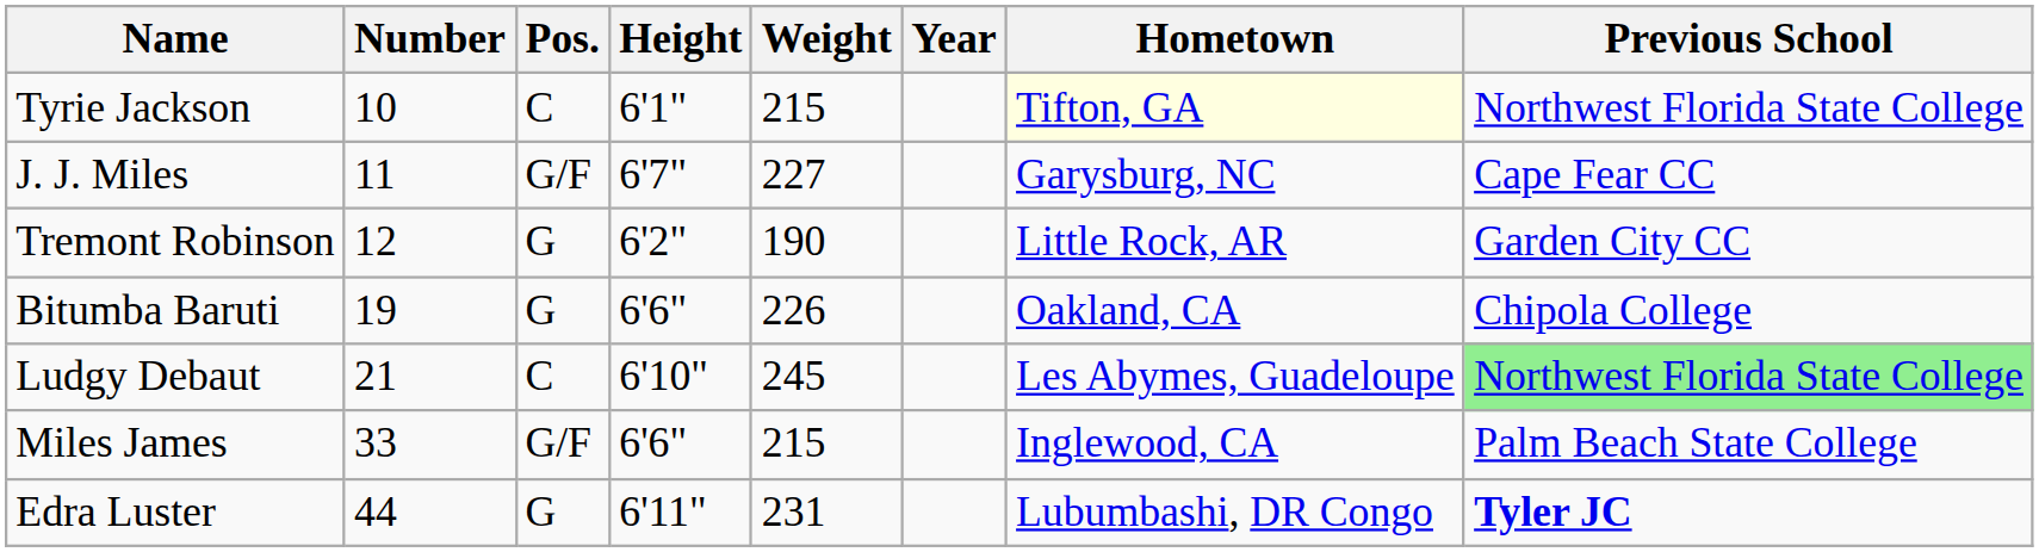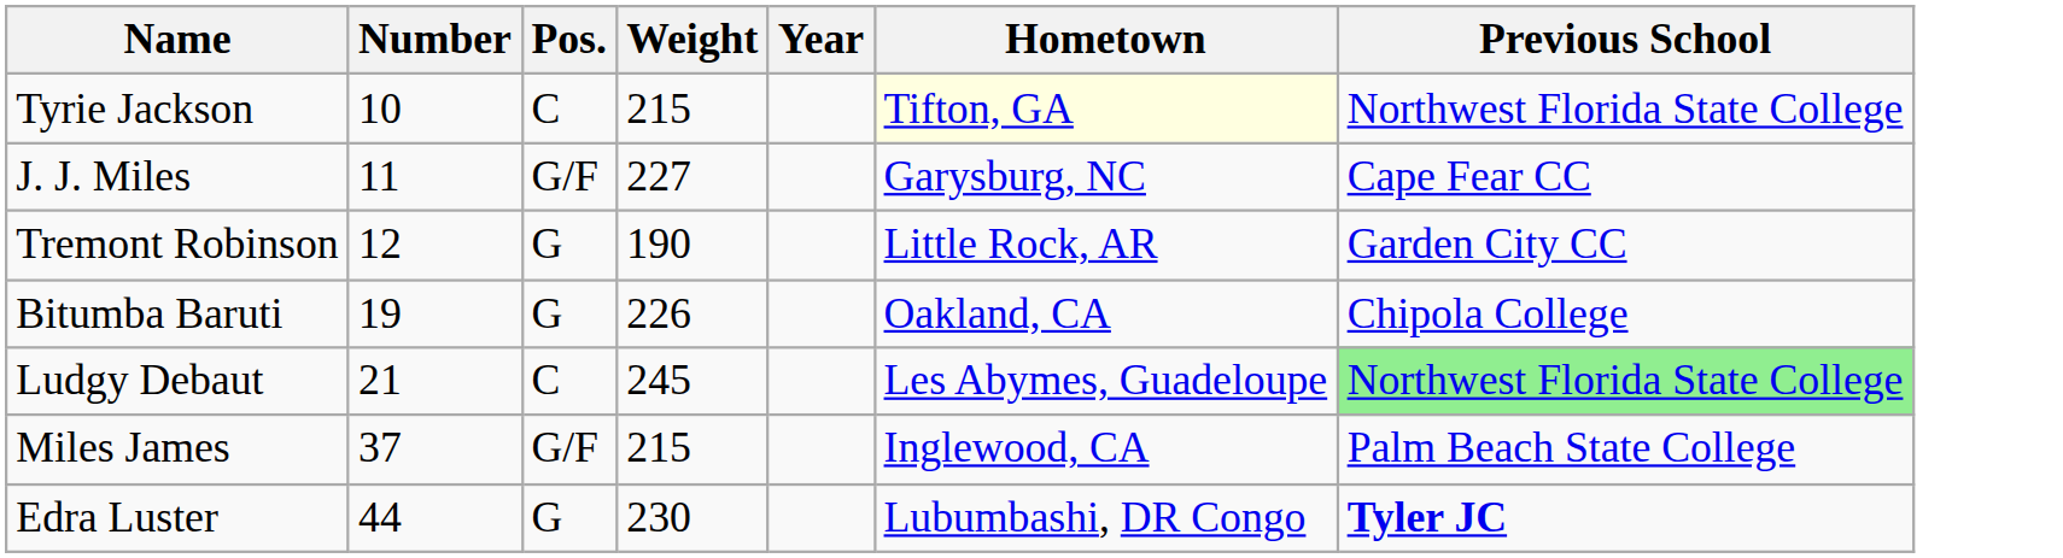 <table class="wikitable sortable" border="1">
 <tr>
 <th>Name</th>
 <th>Number</th>
 <th>Pos.</th>
-<th>Height</th>
 <th>Weight</th>
 <th>Year</th>
 <th>Hometown</th>
 <th class="unsortable">Previous School</th>
 </tr>
 <tr>
 <td>Tyrie Jackson</td>
 <td>10</td>
 <td>C</td>
-<td>6'1"</td>
 <td>215</td>
 <td></td>
 <td style="background: lightyellow;"><a href='#'>Tifton, GA</a></td>
 <td><a href='#'>Northwest Florida State College</a></td>
 </tr>
 <tr>
 <td>J. J. Miles</td>
 <td>11</td>
 <td>G/F</td>
-<td>6'7"</td>
 <td>227</td>
 <td></td>
 <td><a href='#'>Garysburg, NC</a></td>
 <td><a href='#'>Cape Fear CC</a></td>
 </tr>
 <tr>
 <td>Tremont Robinson</td>
 <td>12</td>
 <td>G</td>
-<td>6'2"</td>
 <td>190</td>
 <td></td>
 <td><a href='#'>Little Rock, AR</a></td>
 <td><a href='#'>Garden City CC</a></td>
 </tr>
 <tr>
 <td>Bitumba Baruti</td>
 <td>19</td>
 <td>G</td>
-<td>6'6"</td>
 <td>226</td>
 <td></td>
 <td><a href='#'>Oakland, CA</a></td>
 <td><a href='#'>Chipola College</a></td>
 </tr>
 <tr>
 <td>Ludgy Debaut</td>
 <td>21</td>
 <td>C</td>
-<td>6'10"</td>
 <td>245</td>
 <td></td>
 <td><a href='#'>Les Abymes, Guadeloupe</a></td>
 <td style="background: lightgreen;"><a href='#'>Northwest Florida State College</a></td>
 </tr>
 <tr>
 <td>Miles James</td>
-<td>33</td>
+<td>37</td>
 <td>G/F</td>
-<td>6'6"</td>
 <td>215</td>
 <td></td>
 <td><a href='#'>Inglewood, CA</a></td>
 <td><a href='#'>Palm Beach State College</a></td>
 </tr>
 <tr>
 <td>Edra Luster</td>
 <td>44</td>
 <td>G</td>
-<td>6'11"</td>
-<td>231</td>
+<td>230</td>
 <td></td>
 <td><a href='#'>Lubumbashi</a>, <a href='#'>DR Congo</a></td>
 <td><strong><a href='#'>Tyler JC</a></strong></td>
 </tr>
 </table>
